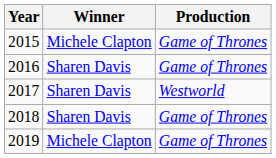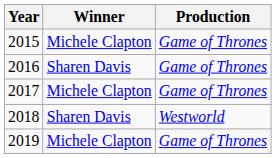 <table class="wikitable">
 <tr>
 <th>Year</th>
 <th>Winner</th>
 <th>Production</th>
 </tr>
 <tr>
 <td>2015</td>
 <td><a href='#'>Michele Clapton</a></td>
 <td><em><a href='#'>Game of Thrones</a></em></td>
 </tr>
 <tr>
 <td>2016</td>
 <td><a href='#'>Sharen Davis</a></td>
 <td><em><a href='#'>Game of Thrones</a></em></td>
 </tr>
 <tr>
 <td>2017</td>
-<td><a href='#'>Sharen Davis</a></td>
-<td><em><a href='#'>Westworld</a></em></td>
+<td><a href='#'>Michele Clapton</a></td>
+<td><em><a href='#'>Game of Thrones</a></em></td>
 </tr>
 <tr>
 <td>2018</td>
 <td><a href='#'>Sharen Davis</a></td>
-<td><em><a href='#'>Game of Thrones</a></em></td>
+<td><em><a href='#'>Westworld</a></em></td>
 </tr>
 <tr>
 <td>2019</td>
 <td><a href='#'>Michele Clapton</a></td>
 <td><em><a href='#'>Game of Thrones</a></em></td>
 </tr>
 </table>
